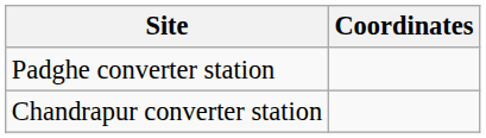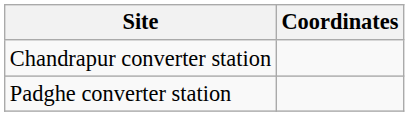 <table class="wikitable sortable">
 <tr>
 <th>Site</th>
 <th>Coordinates</th>
 </tr>
 <tr>
+<td>Chandrapur converter station</td>
+<td></td>
+</tr>
+<tr>
 <td>Padghe converter station</td>
 <td></td>
 </tr>
-<tr>
-<td>Chandrapur converter station</td>
-<td></td>
-</tr>
 </table>
